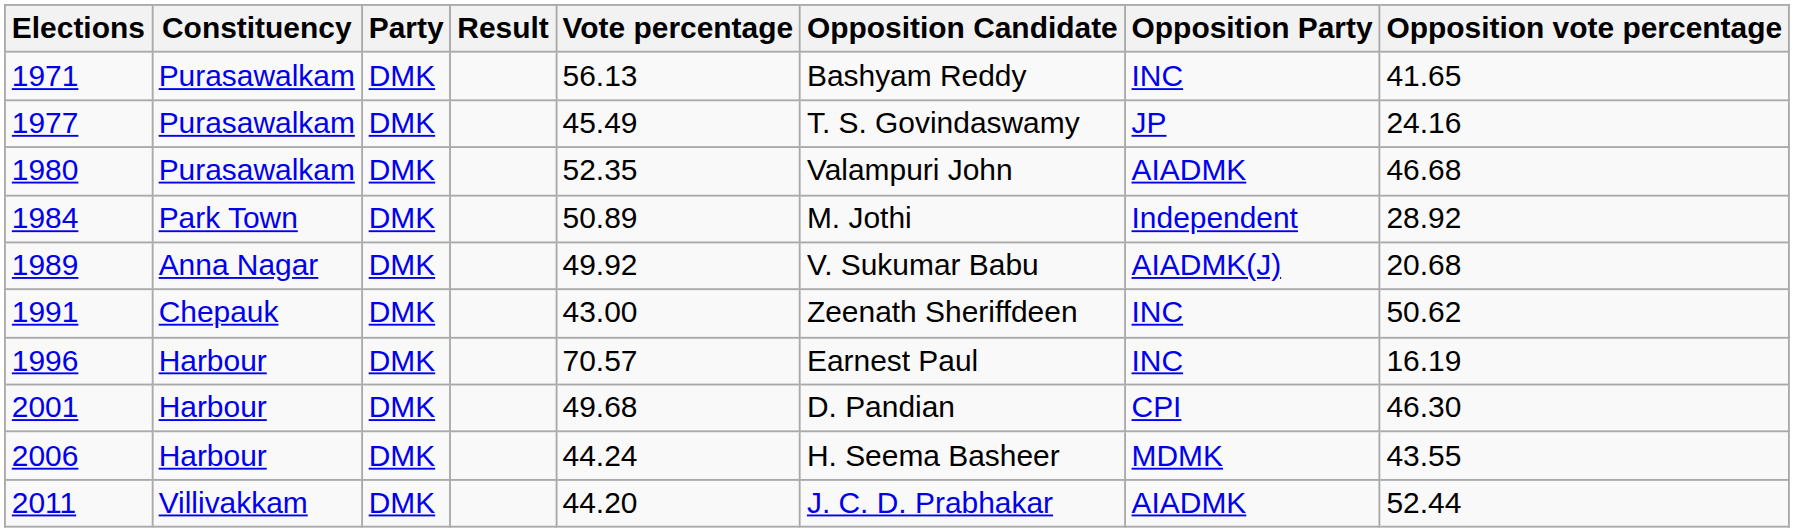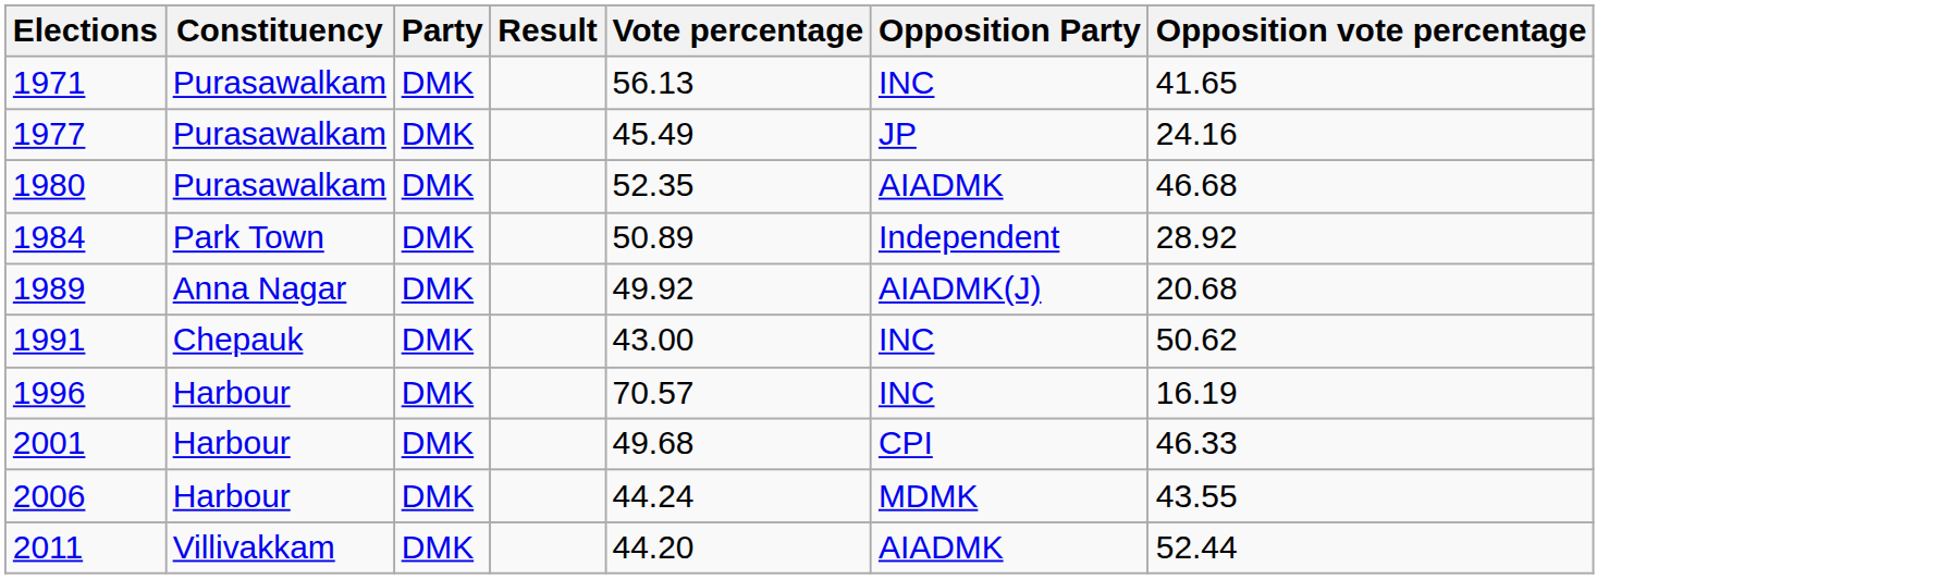 <table class="wikitable sortable">
 <tr>
 <th>Elections</th>
 <th>Constituency</th>
 <th>Party</th>
 <th>Result</th>
 <th>Vote percentage</th>
-<th>Opposition Candidate</th>
 <th>Opposition Party</th>
 <th>Opposition vote percentage</th>
 </tr>
 <tr>
 <td><a href='#'>1971</a></td>
 <td><a href='#'>Purasawalkam</a></td>
 <td><a href='#'>DMK</a></td>
 <td></td>
 <td>56.13</td>
-<td>Bashyam Reddy</td>
 <td><a href='#'>INC</a></td>
 <td>41.65</td>
 </tr>
 <tr>
 <td><a href='#'>1977</a></td>
 <td><a href='#'>Purasawalkam</a></td>
 <td><a href='#'>DMK</a></td>
 <td></td>
 <td>45.49</td>
-<td>T. S. Govindaswamy</td>
 <td><a href='#'>JP</a></td>
 <td>24.16</td>
 </tr>
 <tr>
 <td><a href='#'>1980</a></td>
 <td><a href='#'>Purasawalkam</a></td>
 <td><a href='#'>DMK</a></td>
 <td></td>
 <td>52.35</td>
-<td>Valampuri John</td>
 <td><a href='#'>AIADMK</a></td>
 <td>46.68</td>
 </tr>
 <tr>
 <td><a href='#'>1984</a></td>
 <td><a href='#'>Park Town</a></td>
 <td><a href='#'>DMK</a></td>
 <td></td>
 <td>50.89</td>
-<td>M. Jothi</td>
 <td><a href='#'>Independent</a></td>
 <td>28.92</td>
 </tr>
 <tr>
 <td><a href='#'>1989</a></td>
 <td><a href='#'>Anna Nagar</a></td>
 <td><a href='#'>DMK</a></td>
 <td></td>
 <td>49.92</td>
-<td>V. Sukumar Babu</td>
 <td><a href='#'>AIADMK(J)</a></td>
 <td>20.68</td>
 </tr>
 <tr>
 <td><a href='#'>1991</a></td>
 <td><a href='#'>Chepauk</a></td>
 <td><a href='#'>DMK</a></td>
 <td></td>
 <td>43.00</td>
-<td>Zeenath Sheriffdeen</td>
 <td><a href='#'>INC</a></td>
 <td>50.62</td>
 </tr>
 <tr>
 <td><a href='#'>1996</a></td>
 <td><a href='#'>Harbour</a></td>
 <td><a href='#'>DMK</a></td>
 <td></td>
 <td>70.57</td>
-<td>Earnest Paul</td>
 <td><a href='#'>INC</a></td>
 <td>16.19</td>
 </tr>
 <tr>
 <td><a href='#'>2001</a></td>
 <td><a href='#'>Harbour</a></td>
 <td><a href='#'>DMK</a></td>
 <td></td>
 <td>49.68</td>
-<td>D. Pandian</td>
 <td><a href='#'>CPI</a></td>
-<td>46.30</td>
+<td>46.33</td>
 </tr>
 <tr>
 <td><a href='#'>2006</a></td>
 <td><a href='#'>Harbour</a></td>
 <td><a href='#'>DMK</a></td>
 <td></td>
 <td>44.24</td>
-<td>H. Seema Basheer</td>
 <td><a href='#'>MDMK</a></td>
 <td>43.55</td>
 </tr>
 <tr>
 <td><a href='#'>2011</a></td>
 <td><a href='#'>Villivakkam</a></td>
 <td><a href='#'>DMK</a></td>
 <td></td>
 <td>44.20</td>
-<td><a href='#'>J. C. D. Prabhakar</a></td>
 <td><a href='#'>AIADMK</a></td>
 <td>52.44</td>
 </tr>
 </table>
